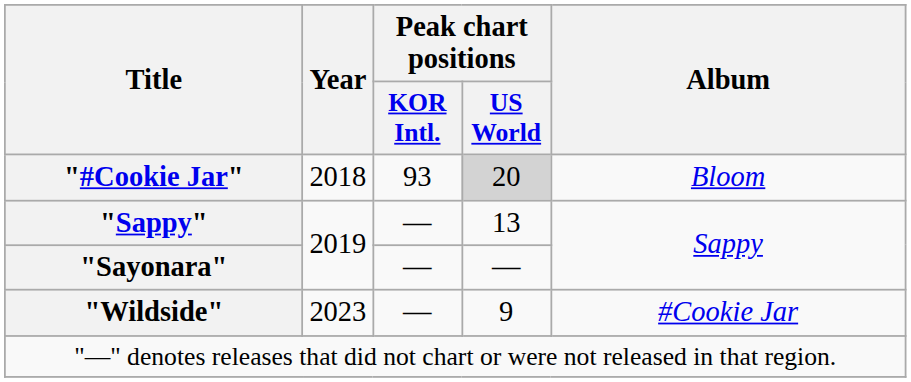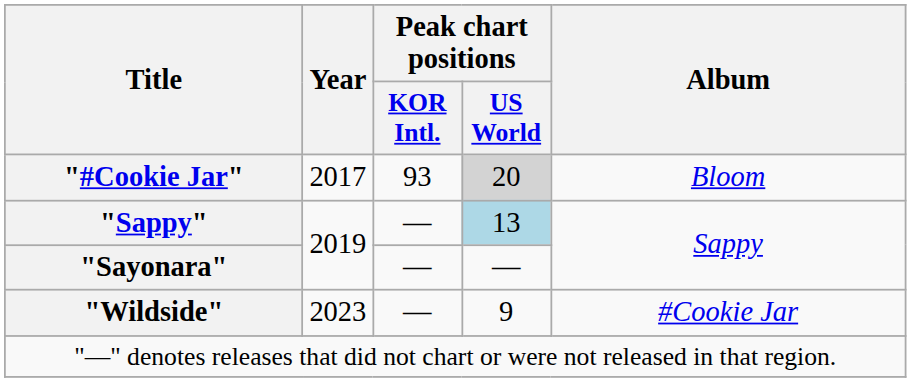 <table class="wikitable plainrowheaders" style="text-align:center">
 <tr>
 <th scope="col" rowspan="2" style="width:10em">Title</th>
 <th scope="col" rowspan="2">Year</th>
 <th scope="col" colspan="2">Peak chart positions</th>
 <th scope="col" rowspan="2" style="width:12em">Album</th>
 </tr>
 <tr>
 <th scope="col" style="font-size:90%; width:3em"><a href='#'>KOR Intl.</a><br></th>
 <th scope="col" style="font-size:90%; width:3em"><a href='#'>US World</a><br></th>
 </tr>
 <tr>
 <th scope="row">"<a href='#'>#Cookie Jar</a>"</th>
-<td>2018</td>
+<td>2017</td>
 <td>93</td>
 <td style="background: lightgrey;">20</td>
 <td><em><a href='#'>Bloom</a></em></td>
 </tr>
 <tr>
 <th scope="row">"<a href='#'>Sappy</a>"</th>
 <td rowspan="2">2019</td>
 <td>—</td>
-<td>13</td>
+<td style="background: lightblue;">13</td>
 <td rowspan="2"><em><a href='#'>Sappy</a></em></td>
 </tr>
 <tr>
 <th scope="row">"Sayonara"</th>
 <td>—</td>
 <td>—</td>
 </tr>
 <tr>
 <th scope="row">"Wildside"</th>
 <td>2023</td>
 <td>—</td>
 <td>9</td>
 <td><em><a href='#'>#Cookie Jar</a></em></td>
 </tr>
 <tr>
 <td colspan="5" style="font-size:90%">"—" denotes releases that did not chart or were not released in that region.</td>
 </tr>
 </table>
